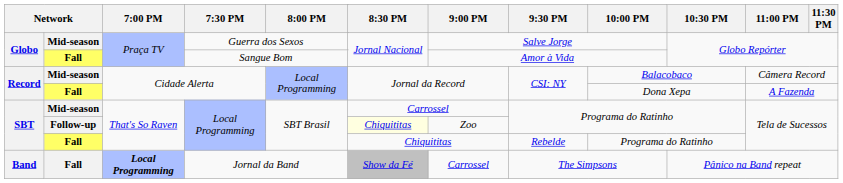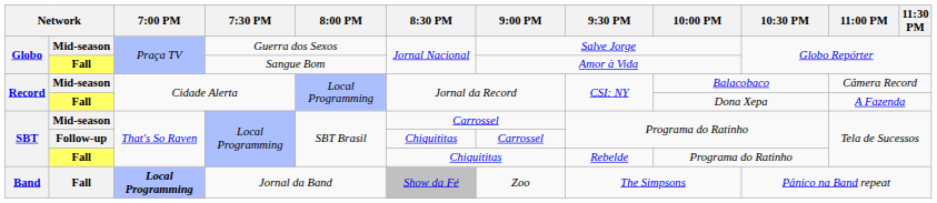 <table class="wikitable" style="width:100%;margin-right:0;text-align:center">
 <tr>
 <th colspan="2" style="width:12%;">Network</th>
 <th style="width:10%;">7:00 PM</th>
 <th style="width:10%;">7:30 PM</th>
 <th colspan="2" ! style="width:10%;">8:00 PM</th>
 <th style="width:10%;">8:30 PM</th>
 <th style="width:10%;">9:00 PM</th>
 <th style="width:10%;">9:30 PM</th>
 <th style="width:10%;">10:00 PM</th>
 <th style="width:10%;">10:30 PM</th>
 <th style="width:10%;">11:00 PM</th>
 <th style="width:10%;">11:30 PM</th>
 </tr>
 <tr>
 <th rowspan="2"><a href='#'>Globo</a></th>
 <th>Mid-season</th>
 <td colspan="1" style="background:#abbfff;" rowspan="2"><em>Praça TV</em></td>
 <td colspan="3"><em>Guerra dos Sexos</em></td>
 <td colspan="1" rowspan="2"><em><a href='#'>Jornal Nacional</a></em></td>
 <td colspan="3"><em><a href='#'>Salve Jorge</a></em></td>
 <td colspan="3" rowspan="2"><em><a href='#'>Globo Repórter</a></em></td>
 </tr>
 <tr>
 <th style="background:#FFFF66;">Fall</th>
 <td colspan="3"><em>Sangue Bom</em></td>
 <td colspan="3"><em><a href='#'>Amor à Vida</a></em></td>
 </tr>
 <tr>
 <th rowspan="2"><a href='#'>Record</a></th>
 <th>Mid-season</th>
 <td colspan="2" rowspan="2"><em>Cidade Alerta</em></td>
 <td colspan="1" style="background:#abbfff;" rowspan="2"><em>Local Programming</em></td>
 <td colspan="3" rowspan="2"><em>Jornal da Record</em></td>
 <td colspan="1" rowspan="2"><em><a href='#'>CSI: NY</a></em></td>
 <td colspan="2"><em><a href='#'>Balacobaco</a></em></td>
 <td colspan="2"><em>Câmera Record</em></td>
 </tr>
 <tr>
 <th style="background:#FFFF66;">Fall</th>
 <td colspan="2"><em>Dona Xepa</em></td>
 <td colspan="2"><em><a href='#'>A Fazenda</a></em></td>
 </tr>
 <tr>
 <th rowspan="3"><a href='#'>SBT</a></th>
 <th>Mid-season</th>
 <td colspan="1" rowspan="3"><em><a href='#'>That's So Raven</a></em></td>
 <td colspan="1" style="background:#abbfff;" rowspan="3"><em>Local Programming</em></td>
 <td colspan="2" rowspan="3"><em>SBT Brasil</em></td>
 <td colspan="2"><em><a href='#'>Carrossel</a></em></td>
 <td colspan="3" rowspan="2"><em>Programa do Ratinho</em></td>
 <td colspan="2" rowspan="3"><em>Tela de Sucessos</em></td>
 </tr>
 <tr>
 <th>Follow-up</th>
-<td colspan="1" style="background: lightyellow;"><em><a href='#'>Chiquititas</a></em></td>
-<td colspan="1"><em>Zoo</em></td>
+<td colspan="1"><em><a href='#'>Chiquititas</a></em></td>
+<td colspan="1"><em><a href='#'>Carrossel</a></em></td>
 </tr>
 <tr>
 <th style="background:#FFFF66;">Fall</th>
 <td colspan="2"><em><a href='#'>Chiquititas</a></em></td>
 <td colspan="1"><em><a href='#'>Rebelde</a></em></td>
 <td colspan="2"><em>Programa do Ratinho</em></td>
 </tr>
 <tr>
 <th colspan="1"><a href='#'>Band</a></th>
 <th>Fall</th>
 <td colspan="1" style="background:#abbfff;"><strong><em>Local Programming</em></strong></td>
 <td colspan="2"><em>Jornal da Band</em></td>
 <td colspan="2" style="background:#C0C0C0;"><em><a href='#'>Show da Fé</a></em></td>
-<td colspan="1"><em><a href='#'>Carrossel</a></em></td>
+<td colspan="1"><em>Zoo</em></td>
 <td colspan="2"><em><a href='#'>The Simpsons</a></em></td>
 <td colspan="3"><em><a href='#'>Pânico na Band</a> repeat</em></td>
 </tr>
 </table>
